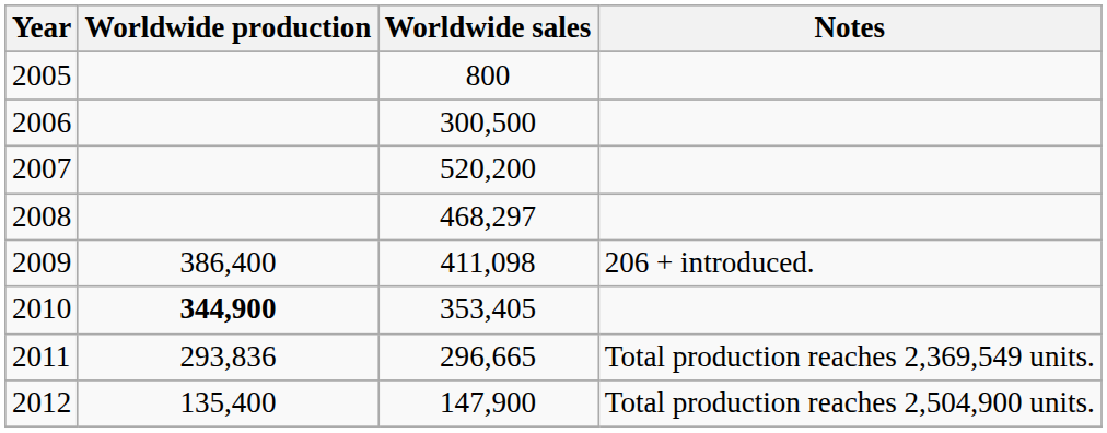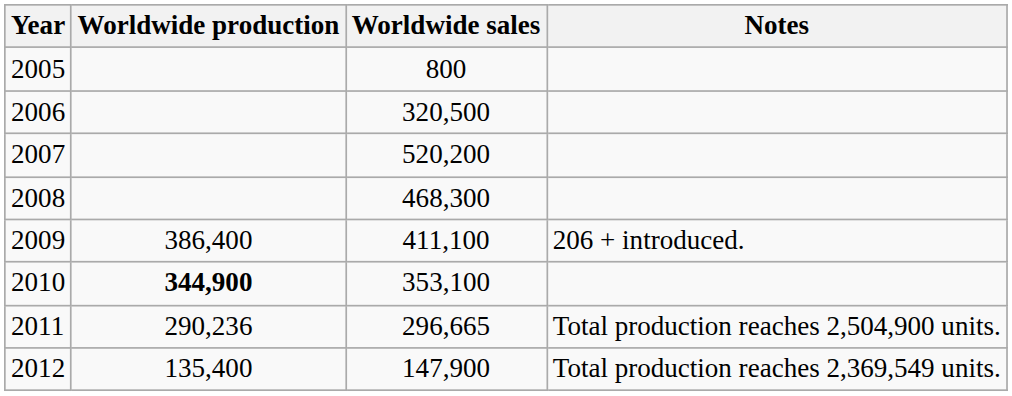 <table class="wikitable">
 <tr>
 <th>Year</th>
 <th>Worldwide production</th>
 <th>Worldwide sales</th>
 <th>Notes</th>
 </tr>
 <tr>
 <td>2005</td>
 <td></td>
 <td align="center">800</td>
 <td></td>
 </tr>
 <tr>
 <td>2006</td>
 <td></td>
-<td align="center">300,500</td>
+<td align="center">320,500</td>
 <td></td>
 </tr>
 <tr>
 <td>2007</td>
 <td></td>
 <td align="center">520,200</td>
 <td></td>
 </tr>
 <tr>
 <td>2008</td>
 <td></td>
-<td align="center">468,297</td>
+<td align="center">468,300</td>
 <td></td>
 </tr>
 <tr>
 <td>2009</td>
 <td align="center">386,400</td>
-<td align="center">411,098</td>
+<td align="center">411,100</td>
 <td>206 + introduced.</td>
 </tr>
 <tr>
 <td>2010</td>
 <td align="center"><strong>344,900</strong></td>
-<td align="center">353,405</td>
+<td align="center">353,100</td>
 <td></td>
 </tr>
 <tr>
 <td>2011</td>
-<td align="center">293,836</td>
+<td align="center">290,236</td>
 <td align="center">296,665</td>
-<td>Total production reaches 2,369,549 units.</td>
+<td>Total production reaches 2,504,900 units.</td>
 </tr>
 <tr>
 <td>2012</td>
 <td align="center">135,400</td>
 <td align="center">147,900</td>
-<td>Total production reaches 2,504,900 units.</td>
+<td>Total production reaches 2,369,549 units.</td>
 </tr>
 </table>
